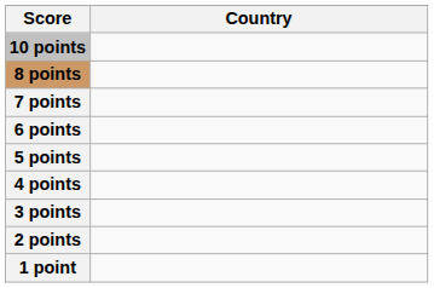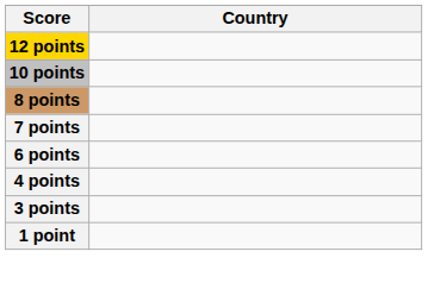 <table class="wikitable">
 <tr>
 </tr>
 <tr>
 <th scope="col" width="20%">Score</th>
 <th scope="col">Country</th>
+</tr>
+<tr>
+<th scope="row" style="background:gold">12 points</th>
+<td></td>
 </tr>
 <tr>
 <th scope="row" style="background:silver">10 points</th>
 <td></td>
 </tr>
 <tr>
 <th scope="row" style="background:#CC9966">8 points</th>
 <td></td>
 </tr>
 <tr>
 <th scope="row" width=20%>7 points</th>
 <td></td>
 </tr>
 <tr>
 <th scope="row" width=20%>6 points</th>
 <td></td>
 </tr>
 <tr>
-<th scope="row" width=20%>5 points</th>
-<td></td>
-</tr>
-<tr>
 <th scope="row" width=20%>4 points</th>
 <td></td>
 </tr>
 <tr>
 <th scope="row" width=20%>3 points</th>
 <td></td>
 </tr>
 <tr>
-<th scope="row" width=20%>2 points</th>
-<td></td>
-</tr>
-<tr>
 <th scope="row" width=20%>1 point</th>
 <td></td>
 </tr>
 </table>
